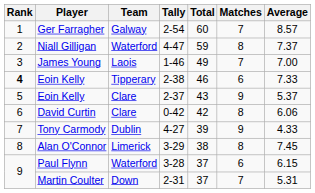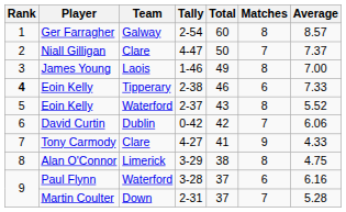 <table class="wikitable">
 <tr>
 <th>Rank</th>
 <th>Player</th>
 <th>Team</th>
 <th>Tally</th>
 <th>Total</th>
 <th>Matches</th>
 <th>Average</th>
 </tr>
 <tr>
 <td rowspan=1 align=center>1</td>
 <td><a href='#'>Ger Farragher</a></td>
 <td><a href='#'>Galway</a></td>
 <td align=center>2-54</td>
 <td align=center>60</td>
-<td align=center>7</td>
+<td align=center>8</td>
 <td align=center>8.57</td>
 </tr>
 <tr>
 <td rowspan=1 align=center>2</td>
 <td><a href='#'>Niall Gilligan</a></td>
-<td><a href='#'>Waterford</a></td>
+<td><a href='#'>Clare</a></td>
 <td align=center>4-47</td>
-<td align=center>59</td>
-<td align=center>8</td>
+<td align=center>50</td>
+<td align=center>7</td>
 <td align=center>7.37</td>
 </tr>
 <tr>
 <td rowspan=1 align=center>3</td>
 <td><a href='#'>James Young</a></td>
 <td><a href='#'>Laois</a></td>
 <td align=center>1-46</td>
 <td align=center>49</td>
-<td align=center>7</td>
+<td align=center>8</td>
 <td align=center>7.00</td>
 </tr>
 <tr>
 <td rowspan=1 align=center><strong>4</strong></td>
 <td><a href='#'>Eoin Kelly</a></td>
 <td><a href='#'>Tipperary</a></td>
 <td align=center>2-38</td>
 <td align=center>46</td>
 <td align=center>6</td>
 <td align=center>7.33</td>
 </tr>
 <tr>
 <td rowspan=1 align=center>5</td>
 <td><a href='#'>Eoin Kelly</a></td>
-<td><a href='#'>Clare</a></td>
+<td><a href='#'>Waterford</a></td>
 <td align=center>2-37</td>
 <td align=center>43</td>
-<td align=center>9</td>
-<td align=center>5.37</td>
+<td align=center>8</td>
+<td align=center>5.52</td>
 </tr>
 <tr>
 <td rowspan=1 align=center>6</td>
 <td><a href='#'>David Curtin</a></td>
-<td><a href='#'>Clare</a></td>
+<td><a href='#'>Dublin</a></td>
 <td align=center>0-42</td>
 <td align=center>42</td>
-<td align=center>8</td>
+<td align=center>7</td>
 <td align=center>6.06</td>
 </tr>
 <tr>
 <td rowspan=1 align=center>7</td>
 <td><a href='#'>Tony Carmody</a></td>
-<td><a href='#'>Dublin</a></td>
+<td><a href='#'>Clare</a></td>
 <td align=center>4-27</td>
-<td align=center>39</td>
+<td align=center>41</td>
 <td align=center>9</td>
 <td align=center>4.33</td>
 </tr>
 <tr>
 <td rowspan=1 align=center>8</td>
 <td><a href='#'>Alan O'Connor</a></td>
 <td><a href='#'>Limerick</a></td>
 <td align=center>3-29</td>
 <td align=center>38</td>
 <td align=center>8</td>
-<td align=center>7.45</td>
+<td align=center>4.75</td>
 </tr>
 <tr>
 <td rowspan=2 align=center>9</td>
 <td><a href='#'>Paul Flynn</a></td>
 <td><a href='#'>Waterford</a></td>
 <td align=center>3-28</td>
 <td align=center>37</td>
 <td align=center>6</td>
-<td align=center>6.15</td>
+<td align=center>6.16</td>
 </tr>
 <tr>
 <td><a href='#'>Martin Coulter</a></td>
 <td><a href='#'>Down</a></td>
 <td align=center>2-31</td>
 <td align=center>37</td>
 <td align=center>7</td>
-<td align=center>5.31</td>
+<td align=center>5.28</td>
 </tr>
 </table>
